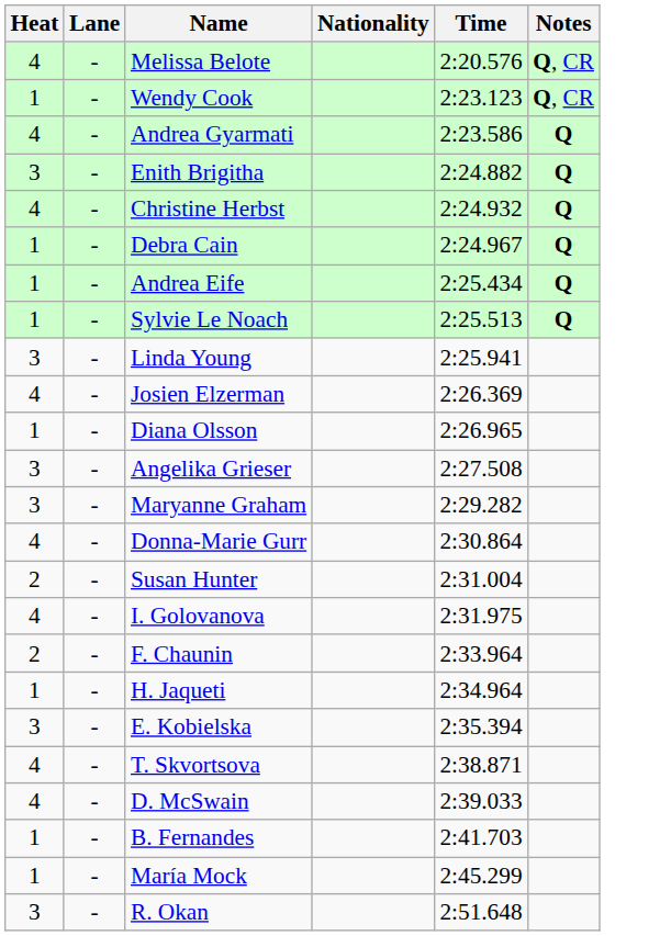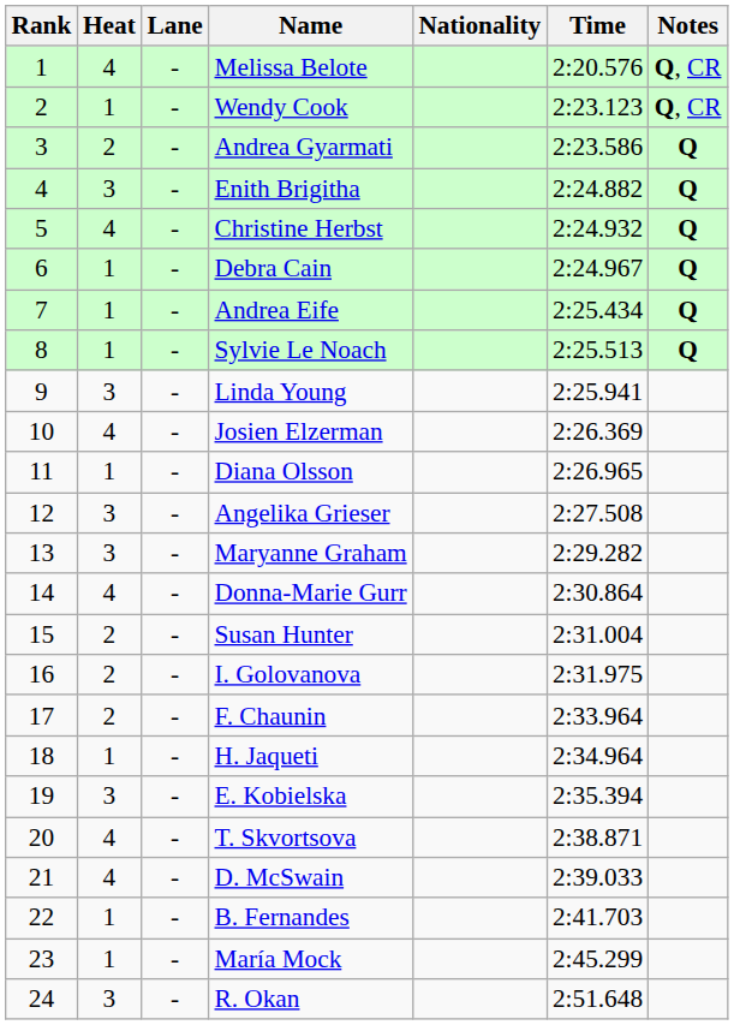 <table class="wikitable sortable" style="text-align:center">
 <tr>
+<th>Rank</th>
 <th>Heat</th>
 <th>Lane</th>
 <th>Name</th>
 <th>Nationality</th>
 <th>Time</th>
 <th>Notes</th>
 </tr>
 <tr bgcolor=ccffcc>
+<td>1</td>
 <td>4</td>
 <td>-</td>
 <td align=left><a href='#'>Melissa Belote</a></td>
 <td align=left></td>
 <td>2:20.576</td>
 <td><strong>Q</strong>, <a href='#'>CR</a></td>
 </tr>
 <tr bgcolor=ccffcc>
+<td>2</td>
 <td>1</td>
 <td>-</td>
 <td align=left><a href='#'>Wendy Cook</a></td>
 <td align=left></td>
 <td>2:23.123</td>
 <td><strong>Q</strong>, <a href='#'>CR</a></td>
 </tr>
 <tr bgcolor=ccffcc>
-<td>4</td>
+<td>3</td>
+<td>2</td>
 <td>-</td>
 <td align=left><a href='#'>Andrea Gyarmati</a></td>
 <td align=left></td>
 <td>2:23.586</td>
 <td><strong>Q</strong></td>
 </tr>
 <tr bgcolor=ccffcc>
+<td>4</td>
 <td>3</td>
 <td>-</td>
 <td align=left><a href='#'>Enith Brigitha</a></td>
 <td align=left></td>
 <td>2:24.882</td>
 <td><strong>Q</strong></td>
 </tr>
 <tr bgcolor=ccffcc>
+<td>5</td>
 <td>4</td>
 <td>-</td>
 <td align=left><a href='#'>Christine Herbst</a></td>
 <td align=left></td>
 <td>2:24.932</td>
 <td><strong>Q</strong></td>
 </tr>
 <tr bgcolor=ccffcc>
+<td>6</td>
 <td>1</td>
 <td>-</td>
 <td align=left><a href='#'>Debra Cain</a></td>
 <td align=left></td>
 <td>2:24.967</td>
 <td><strong>Q</strong></td>
 </tr>
 <tr bgcolor=ccffcc>
+<td>7</td>
 <td>1</td>
 <td>-</td>
 <td align=left><a href='#'>Andrea Eife</a></td>
 <td align=left></td>
 <td>2:25.434</td>
 <td><strong>Q</strong></td>
 </tr>
 <tr bgcolor=ccffcc>
+<td>8</td>
 <td>1</td>
 <td>-</td>
 <td align=left><a href='#'>Sylvie Le Noach</a></td>
 <td align=left></td>
 <td>2:25.513</td>
 <td><strong>Q</strong></td>
 </tr>
 <tr>
+<td>9</td>
 <td>3</td>
 <td>-</td>
 <td align=left><a href='#'>Linda Young</a></td>
 <td align=left></td>
 <td>2:25.941</td>
 <td></td>
 </tr>
 <tr>
+<td>10</td>
 <td>4</td>
 <td>-</td>
 <td align=left><a href='#'>Josien Elzerman</a></td>
 <td align=left></td>
 <td>2:26.369</td>
 <td></td>
 </tr>
 <tr>
+<td>11</td>
 <td>1</td>
 <td>-</td>
 <td align=left><a href='#'>Diana Olsson</a></td>
 <td align=left></td>
 <td>2:26.965</td>
 <td></td>
 </tr>
 <tr>
+<td>12</td>
 <td>3</td>
 <td>-</td>
 <td align=left><a href='#'>Angelika Grieser</a></td>
 <td align=left></td>
 <td>2:27.508</td>
 <td></td>
 </tr>
 <tr>
+<td>13</td>
 <td>3</td>
 <td>-</td>
 <td align=left><a href='#'>Maryanne Graham</a></td>
 <td align=left></td>
 <td>2:29.282</td>
 <td></td>
 </tr>
 <tr>
+<td>14</td>
 <td>4</td>
 <td>-</td>
 <td align=left><a href='#'>Donna-Marie Gurr</a></td>
 <td align=left></td>
 <td>2:30.864</td>
 <td></td>
 </tr>
 <tr>
+<td>15</td>
 <td>2</td>
 <td>-</td>
 <td align=left><a href='#'>Susan Hunter</a></td>
 <td align=left></td>
 <td>2:31.004</td>
 <td></td>
 </tr>
 <tr>
-<td>4</td>
+<td>16</td>
+<td>2</td>
 <td>-</td>
 <td align=left><a href='#'>I. Golovanova</a></td>
 <td align=left></td>
 <td>2:31.975</td>
 <td></td>
 </tr>
 <tr>
+<td>17</td>
 <td>2</td>
 <td>-</td>
 <td align=left><a href='#'>F. Chaunin</a></td>
 <td align=left></td>
 <td>2:33.964</td>
 <td></td>
 </tr>
 <tr>
+<td>18</td>
 <td>1</td>
 <td>-</td>
 <td align=left><a href='#'>H. Jaqueti</a></td>
 <td align=left></td>
 <td>2:34.964</td>
 <td></td>
 </tr>
 <tr>
+<td>19</td>
 <td>3</td>
 <td>-</td>
 <td align=left><a href='#'>E. Kobielska</a></td>
 <td align=left></td>
 <td>2:35.394</td>
 <td></td>
 </tr>
 <tr>
+<td>20</td>
 <td>4</td>
 <td>-</td>
 <td align=left><a href='#'>T. Skvortsova</a></td>
 <td align=left></td>
 <td>2:38.871</td>
 <td></td>
 </tr>
 <tr>
+<td>21</td>
 <td>4</td>
 <td>-</td>
 <td align=left><a href='#'>D. McSwain</a></td>
 <td align=left></td>
 <td>2:39.033</td>
 <td></td>
 </tr>
 <tr>
+<td>22</td>
 <td>1</td>
 <td>-</td>
 <td align=left><a href='#'>B. Fernandes</a></td>
 <td align=left></td>
 <td>2:41.703</td>
 <td></td>
 </tr>
 <tr>
+<td>23</td>
 <td>1</td>
 <td>-</td>
 <td align=left><a href='#'>María Mock</a></td>
 <td align=left></td>
 <td>2:45.299</td>
 <td></td>
 </tr>
 <tr>
+<td>24</td>
 <td>3</td>
 <td>-</td>
 <td align=left><a href='#'>R. Okan</a></td>
 <td align=left></td>
 <td>2:51.648</td>
 <td></td>
 </tr>
 </table>
